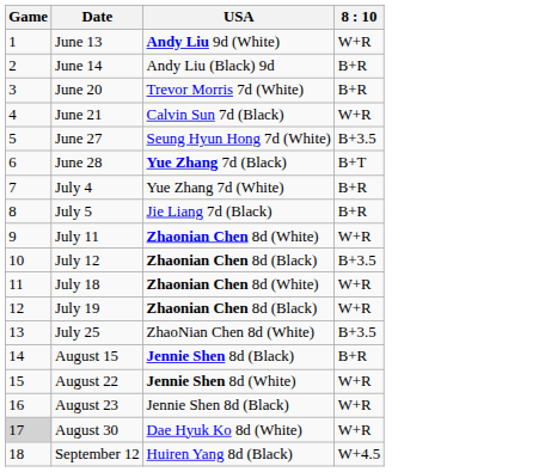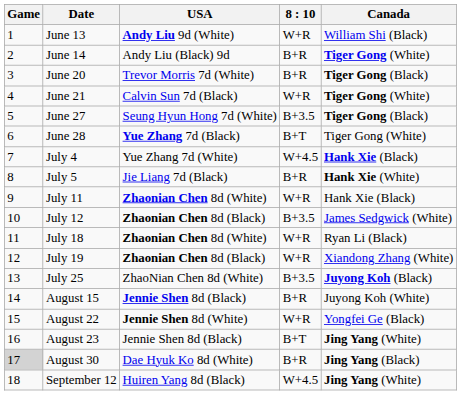 <table class="wikitable">
 <tr>
 <th>Game</th>
 <th>Date</th>
 <th>USA</th>
 <th>8 : 10</th>
+<th>Canada</th>
 </tr>
 <tr>
 <td>1</td>
 <td>June 13</td>
 <td><strong><a href='#'>Andy Liu</a></strong> 9d (White)</td>
 <td>W+R</td>
+<td><a href='#'>William Shi</a> (Black)</td>
 </tr>
 <tr>
 <td>2</td>
 <td>June 14</td>
 <td>Andy Liu (Black) 9d</td>
 <td>B+R</td>
+<td><strong><a href='#'>Tiger Gong</a></strong> (White)</td>
 </tr>
 <tr>
 <td>3</td>
 <td>June 20</td>
 <td><a href='#'>Trevor Morris</a> 7d (White)</td>
 <td>B+R</td>
+<td><strong>Tiger Gong</strong> (Black)</td>
 </tr>
 <tr>
 <td>4</td>
 <td>June 21</td>
 <td><a href='#'>Calvin Sun</a> 7d (Black)</td>
 <td>W+R</td>
+<td><strong>Tiger Gong</strong> (White)</td>
 </tr>
 <tr>
 <td>5</td>
 <td>June 27</td>
 <td><a href='#'>Seung Hyun Hong</a> 7d (White)</td>
 <td>B+3.5</td>
+<td><strong>Tiger Gong</strong> (Black)</td>
 </tr>
 <tr>
 <td>6</td>
 <td>June 28</td>
 <td><strong><a href='#'>Yue Zhang</a></strong> 7d (Black)</td>
 <td>B+T</td>
+<td>Tiger Gong (White)</td>
 </tr>
 <tr>
 <td>7</td>
 <td>July 4</td>
 <td>Yue Zhang 7d (White)</td>
-<td>B+R</td>
+<td>W+4.5</td>
+<td><strong><a href='#'>Hank Xie</a></strong> (Black)</td>
 </tr>
 <tr>
 <td>8</td>
 <td>July 5</td>
 <td><a href='#'>Jie Liang</a> 7d (Black)</td>
 <td>B+R</td>
+<td><strong>Hank Xie</strong> (White)</td>
 </tr>
 <tr>
 <td>9</td>
 <td>July 11</td>
 <td><strong><a href='#'>Zhaonian Chen</a></strong> 8d (White)</td>
 <td>W+R</td>
+<td>Hank Xie (Black)</td>
 </tr>
 <tr>
 <td>10</td>
 <td>July 12</td>
 <td><strong>Zhaonian Chen</strong> 8d (Black)</td>
 <td>B+3.5</td>
+<td><a href='#'>James Sedgwick</a> (White)</td>
 </tr>
 <tr>
 <td>11</td>
 <td>July 18</td>
 <td><strong>Zhaonian Chen</strong> 8d (White)</td>
 <td>W+R</td>
+<td>Ryan Li (Black)</td>
 </tr>
 <tr>
 <td>12</td>
 <td>July 19</td>
 <td><strong>Zhaonian Chen</strong> 8d (Black)</td>
 <td>W+R</td>
+<td><a href='#'>Xiandong Zhang</a> (White)</td>
 </tr>
 <tr>
 <td>13</td>
 <td>July 25</td>
 <td>ZhaoNian Chen 8d (White)</td>
 <td>B+3.5</td>
+<td><strong><a href='#'>Juyong Koh</a></strong> (Black)</td>
 </tr>
 <tr>
 <td>14</td>
 <td>August 15</td>
 <td><strong><a href='#'>Jennie Shen</a></strong> 8d (Black)</td>
 <td>B+R</td>
+<td>Juyong Koh (White)</td>
 </tr>
 <tr>
 <td>15</td>
 <td>August 22</td>
 <td><strong>Jennie Shen</strong> 8d (White)</td>
 <td>W+R</td>
+<td><a href='#'>Yongfei Ge</a> (Black)</td>
 </tr>
 <tr>
 <td>16</td>
 <td>August 23</td>
 <td>Jennie Shen 8d (Black)</td>
-<td>W+R</td>
+<td>B+T</td>
+<td><strong>Jing Yang</strong> (White)</td>
 </tr>
 <tr>
 <td style="background: lightgrey;">17</td>
 <td>August 30</td>
 <td><a href='#'>Dae Hyuk Ko</a> 8d (White)</td>
-<td>W+R</td>
+<td>B+R</td>
+<td><strong>Jing Yang</strong> (Black)</td>
 </tr>
 <tr>
 <td>18</td>
 <td>September 12</td>
 <td><a href='#'>Huiren Yang</a> 8d (Black)</td>
 <td>W+4.5</td>
+<td><strong>Jing Yang</strong> (White)</td>
 </tr>
 </table>
